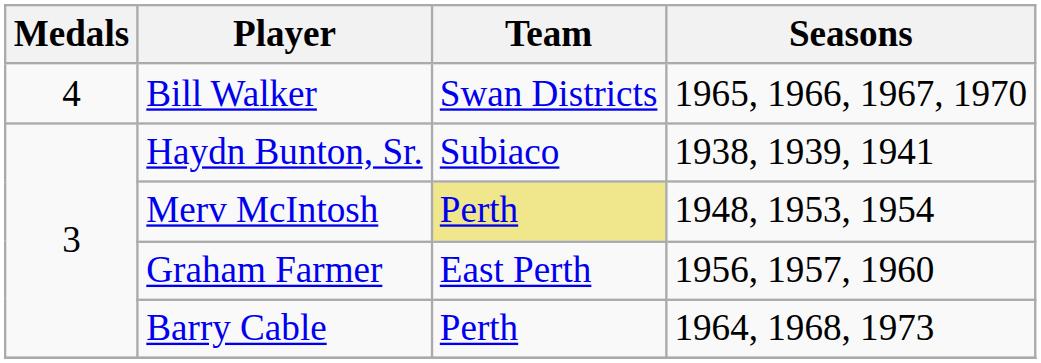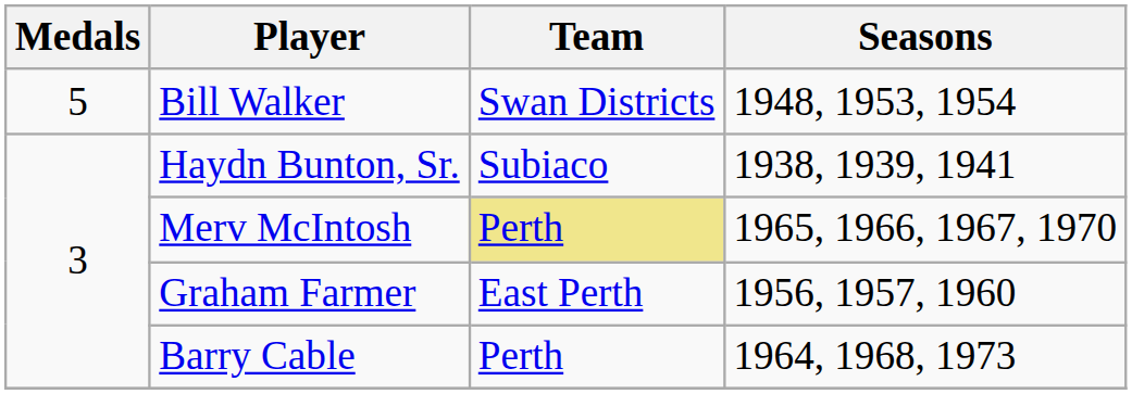 <table class="wikitable">
 <tr>
 <th>Medals</th>
 <th>Player</th>
 <th>Team</th>
 <th>Seasons</th>
 </tr>
 <tr>
-<td style="text-align:center;">4</td>
+<td style="text-align:center;">5</td>
 <td><a href='#'>Bill Walker</a></td>
 <td><a href='#'>Swan Districts</a></td>
-<td>1965, 1966, 1967, 1970</td>
+<td>1948, 1953, 1954</td>
 </tr>
 <tr>
 <td style="text-align:center;" rowspan="4">3</td>
 <td><a href='#'>Haydn Bunton, Sr.</a></td>
 <td><a href='#'>Subiaco</a></td>
 <td>1938, 1939, 1941</td>
 </tr>
 <tr>
 <td><a href='#'>Merv McIntosh</a></td>
 <td style="background: khaki;"><a href='#'>Perth</a></td>
-<td>1948, 1953, 1954</td>
+<td>1965, 1966, 1967, 1970</td>
 </tr>
 <tr>
 <td><a href='#'>Graham Farmer</a></td>
 <td><a href='#'>East Perth</a></td>
 <td>1956, 1957, 1960</td>
 </tr>
 <tr>
 <td><a href='#'>Barry Cable</a></td>
 <td><a href='#'>Perth</a></td>
 <td>1964, 1968, 1973</td>
 </tr>
 <tr>
 </tr>
 </table>
